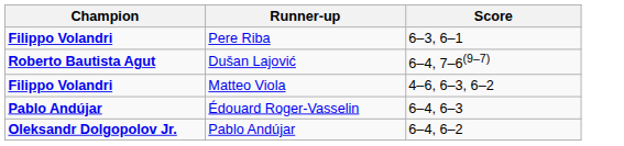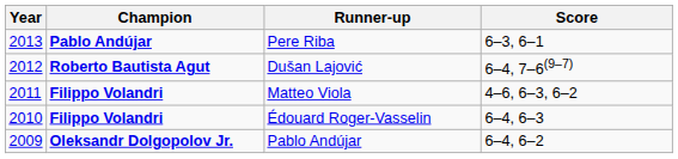 <table class="wikitable" style="font-size:90%">
 <tr>
+<th>Year</th>
 <th width="200">Champion</th>
 <th width="200">Runner-up</th>
 <th width="175">Score</th>
 </tr>
 <tr>
-<td> <strong><a href='#'>Filippo Volandri</a></strong></td>
+<td><a href='#'>2013</a></td>
+<td> <strong><a href='#'>Pablo Andújar</a></strong></td>
 <td> <a href='#'>Pere Riba</a></td>
 <td>6–3, 6–1</td>
 </tr>
 <tr>
+<td><a href='#'>2012</a></td>
 <td> <strong><a href='#'>Roberto Bautista Agut</a></strong></td>
 <td> <a href='#'>Dušan Lajović</a></td>
 <td>6–4, 7–6<sup>(9–7)</sup></td>
 </tr>
 <tr>
+<td><a href='#'>2011</a></td>
 <td> <strong><a href='#'>Filippo Volandri</a></strong></td>
 <td> <a href='#'>Matteo Viola</a></td>
 <td>4–6, 6–3, 6–2</td>
 </tr>
 <tr>
-<td> <strong><a href='#'>Pablo Andújar</a></strong></td>
+<td><a href='#'>2010</a></td>
+<td> <strong><a href='#'>Filippo Volandri</a></strong></td>
 <td> <a href='#'>Édouard Roger-Vasselin</a></td>
 <td>6–4, 6–3</td>
 </tr>
 <tr>
+<td><a href='#'>2009</a></td>
 <td> <strong><a href='#'>Oleksandr Dolgopolov Jr.</a></strong></td>
 <td> <a href='#'>Pablo Andújar</a></td>
 <td>6–4, 6–2</td>
 </tr>
 </table>
